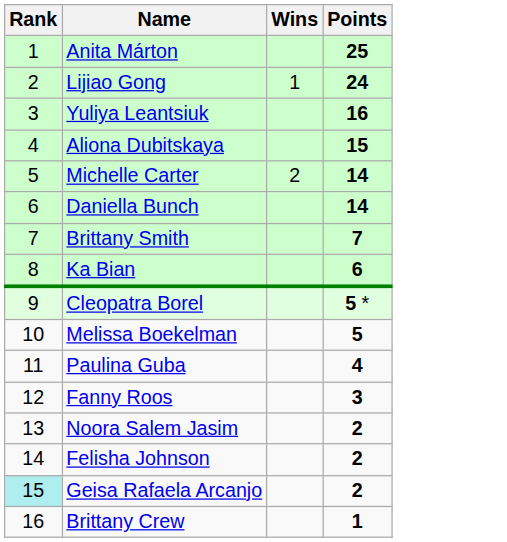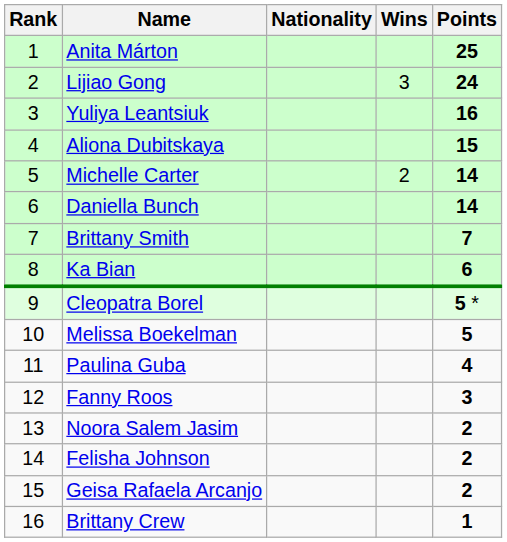 <table class="wikitable sortable" style="text-align:center">
 <tr>
 <th>Rank</th>
 <th>Name</th>
+<th>Nationality</th>
 <th>Wins</th>
 <th>Points</th>
 </tr>
 <tr bgcolor=ccffcc>
 <td>1</td>
 <td align=left><a href='#'>Anita Márton</a></td>
+<td align=left></td>
 <td></td>
 <td><strong>25</strong></td>
 </tr>
 <tr bgcolor=ccffcc>
 <td>2</td>
 <td align=left><a href='#'>Lijiao Gong</a></td>
-<td>1</td>
+<td align=left></td>
+<td>3</td>
 <td><strong>24</strong></td>
 </tr>
 <tr bgcolor=ccffcc>
 <td>3</td>
 <td align=left><a href='#'>Yuliya Leantsiuk</a></td>
+<td align=left></td>
 <td></td>
 <td><strong>16</strong></td>
 </tr>
 <tr bgcolor=ccffcc>
 <td>4</td>
 <td align=left><a href='#'>Aliona Dubitskaya</a></td>
+<td align=left></td>
 <td></td>
 <td><strong>15</strong></td>
 </tr>
 <tr bgcolor=ccffcc>
 <td>5</td>
 <td align=left><a href='#'>Michelle Carter</a></td>
+<td align=left></td>
 <td>2</td>
 <td><strong>14</strong></td>
 </tr>
 <tr bgcolor=ccffcc>
 <td>6</td>
 <td align=left><a href='#'>Daniella Bunch</a></td>
+<td align=left></td>
 <td></td>
 <td><strong>14</strong></td>
 </tr>
 <tr bgcolor=ccffcc>
 <td>7</td>
 <td align=left><a href='#'>Brittany Smith</a></td>
+<td align=left></td>
 <td></td>
 <td><strong>7</strong></td>
 </tr>
 <tr bgcolor=ccffcc>
 <td>8</td>
 <td align=left><a href='#'>Ka Bian</a></td>
+<td align=left></td>
 <td></td>
 <td><strong>6</strong></td>
 </tr>
 <tr style="border-top:3px solid green;" bgcolor=dfffdf>
 <td>9</td>
 <td align=left><a href='#'>Cleopatra Borel</a></td>
+<td align=left></td>
 <td></td>
 <td><strong>5</strong> *</td>
 </tr>
 <tr>
 <td>10</td>
 <td align=left><a href='#'>Melissa Boekelman</a></td>
+<td align=left></td>
 <td></td>
 <td><strong>5</strong></td>
 </tr>
 <tr>
 <td>11</td>
 <td align=left><a href='#'>Paulina Guba</a></td>
+<td align=left></td>
 <td></td>
 <td><strong>4</strong></td>
 </tr>
 <tr>
 <td>12</td>
 <td align=left><a href='#'>Fanny Roos</a></td>
+<td align=left></td>
 <td></td>
 <td><strong>3</strong></td>
 </tr>
 <tr>
 <td>13</td>
 <td align=left><a href='#'>Noora Salem Jasim</a></td>
+<td align=left></td>
 <td></td>
 <td><strong>2</strong></td>
 </tr>
 <tr>
 <td>14</td>
 <td align=left><a href='#'>Felisha Johnson</a></td>
+<td align=left></td>
 <td></td>
 <td><strong>2</strong></td>
 </tr>
 <tr>
-<td style="background: paleturquoise;">15</td>
+<td>15</td>
 <td align=left><a href='#'>Geisa Rafaela Arcanjo</a></td>
+<td align=left></td>
 <td></td>
 <td><strong>2</strong></td>
 </tr>
 <tr>
 <td>16</td>
 <td align=left><a href='#'>Brittany Crew</a></td>
+<td align=left></td>
 <td></td>
 <td><strong>1</strong></td>
 </tr>
 </table>
